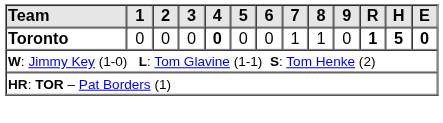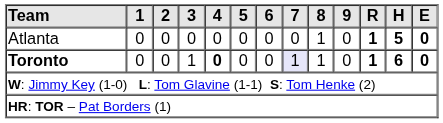 <table border=1 cellspacing=0 width=425 style="margin-left:3em;">
 <tr style="text-align:center; background-color:#e6e6e6;">
 <th align=left width=28%>Team</th>
 <th width=6%>1</th>
 <th width=6%>2</th>
 <th width=6%>3</th>
 <th width=6%>4</th>
 <th width=6%>5</th>
 <th width=6%>6</th>
 <th width=6%>7</th>
 <th width=6%>8</th>
 <th width=6%>9</th>
 <th width=6%>R</th>
 <th width=6%>H</th>
 <th width=6%>E</th>
 </tr>
 <tr style="text-align:center;">
-<td align=left><strong>Toronto</strong></td>
+<td align=left>Atlanta</td>
 <td>0</td>
 <td>0</td>
 <td>0</td>
-<td><strong>0</strong></td>
 <td>0</td>
 <td>0</td>
-<td>1</td>
+<td>0</td>
+<td>0</td>
 <td>1</td>
 <td>0</td>
 <td><strong>1</strong></td>
 <td><strong>5</strong></td>
+<td><strong>0</strong></td>
+</tr>
+<tr style="text-align:center;">
+<td align=left><strong>Toronto</strong></td>
+<td>0</td>
+<td>0</td>
+<td>1</td>
+<td><strong>0</strong></td>
+<td>0</td>
+<td>0</td>
+<td style="background: lavender;">1</td>
+<td>1</td>
+<td>0</td>
+<td><strong>1</strong></td>
+<td><strong>6</strong></td>
 <td><strong>0</strong></td>
 </tr>
 <tr style="text-align:left;">
 <td colspan=13><small><strong>W</strong>: <a href='#'>Jimmy Key</a> (1-0)   <strong>L</strong>: <a href='#'>Tom Glavine</a> (1-1)  <strong>S</strong>: <a href='#'>Tom Henke</a> (2)</small></td>
 </tr>
 <tr style="text-align:left;">
 <td colspan=13><small><strong>HR</strong>: <strong>TOR</strong> – <a href='#'>Pat Borders</a> (1)</small></td>
 </tr>
 </table>
